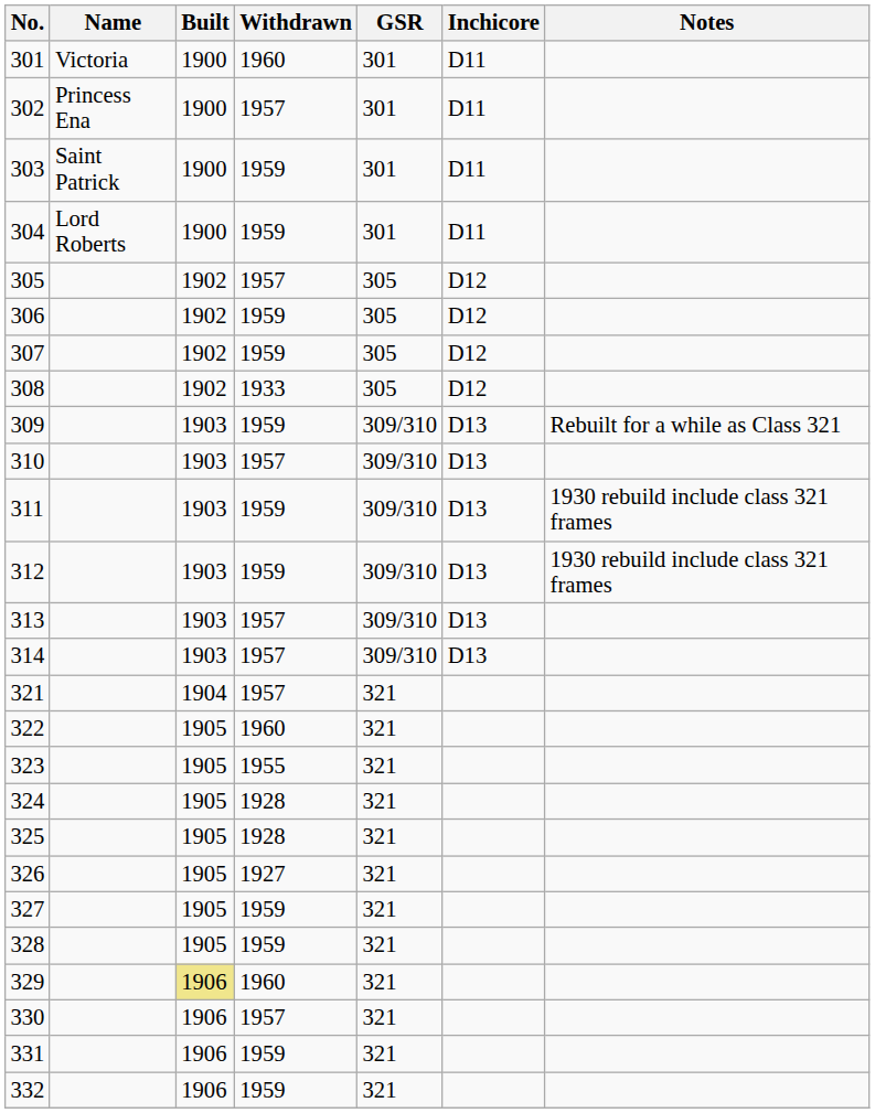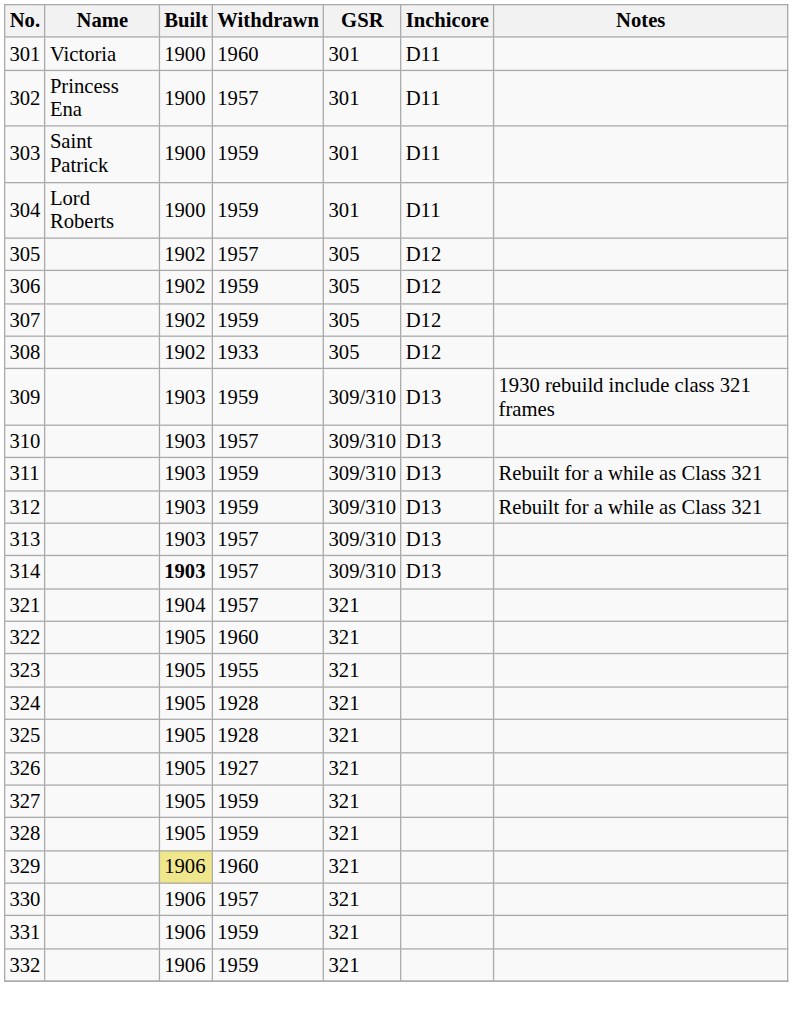 <table class="wikitable">
 <tr>
 <th>No.</th>
 <th>Name</th>
 <th>Built</th>
 <th>Withdrawn</th>
 <th>GSR</th>
 <th>Inchicore</th>
 <th>Notes</th>
 </tr>
 <tr>
 <td>301</td>
 <td>Victoria</td>
 <td>1900</td>
 <td>1960</td>
 <td>301</td>
 <td>D11</td>
 <td></td>
 </tr>
 <tr>
 <td>302</td>
 <td>Princess Ena</td>
 <td>1900</td>
 <td>1957</td>
 <td>301</td>
 <td>D11</td>
 <td></td>
 </tr>
 <tr>
 <td>303</td>
 <td>Saint Patrick</td>
 <td>1900</td>
 <td>1959</td>
 <td>301</td>
 <td>D11</td>
 <td></td>
 </tr>
 <tr>
 <td>304</td>
 <td>Lord Roberts</td>
 <td>1900</td>
 <td>1959</td>
 <td>301</td>
 <td>D11</td>
 <td></td>
 </tr>
 <tr>
 <td>305</td>
 <td></td>
 <td>1902</td>
 <td>1957</td>
 <td>305</td>
 <td>D12</td>
 <td></td>
 </tr>
 <tr>
 <td>306</td>
 <td></td>
 <td>1902</td>
 <td>1959</td>
 <td>305</td>
 <td>D12</td>
 <td></td>
 </tr>
 <tr>
 <td>307</td>
 <td></td>
 <td>1902</td>
 <td>1959</td>
 <td>305</td>
 <td>D12</td>
 <td></td>
 </tr>
 <tr>
 <td>308</td>
 <td></td>
 <td>1902</td>
 <td>1933</td>
 <td>305</td>
 <td>D12</td>
 <td></td>
 </tr>
 <tr>
 <td>309</td>
 <td></td>
 <td>1903</td>
 <td>1959</td>
 <td>309/310</td>
 <td>D13</td>
-<td>Rebuilt for a while as Class 321</td>
+<td>1930 rebuild include class 321 frames</td>
 </tr>
 <tr>
 <td>310</td>
 <td></td>
 <td>1903</td>
 <td>1957</td>
 <td>309/310</td>
 <td>D13</td>
 <td></td>
 </tr>
 <tr>
 <td>311</td>
 <td></td>
 <td>1903</td>
 <td>1959</td>
 <td>309/310</td>
 <td>D13</td>
-<td>1930 rebuild include class 321 frames</td>
+<td>Rebuilt for a while as Class 321</td>
 </tr>
 <tr>
 <td>312</td>
 <td></td>
 <td>1903</td>
 <td>1959</td>
 <td>309/310</td>
 <td>D13</td>
-<td>1930 rebuild include class 321 frames</td>
+<td>Rebuilt for a while as Class 321</td>
 </tr>
 <tr>
 <td>313</td>
 <td></td>
 <td>1903</td>
 <td>1957</td>
 <td>309/310</td>
 <td>D13</td>
 <td></td>
 </tr>
 <tr>
 <td>314</td>
 <td></td>
-<td>1903</td>
+<td><strong>1903</strong></td>
 <td>1957</td>
 <td>309/310</td>
 <td>D13</td>
 <td></td>
 </tr>
 <tr>
 <td>321</td>
 <td></td>
 <td>1904</td>
 <td>1957</td>
 <td>321</td>
 <td></td>
 <td></td>
 </tr>
 <tr>
 <td>322</td>
 <td></td>
 <td>1905</td>
 <td>1960</td>
 <td>321</td>
 <td></td>
 <td></td>
 </tr>
 <tr>
 <td>323</td>
 <td></td>
 <td>1905</td>
 <td>1955</td>
 <td>321</td>
 <td></td>
 <td></td>
 </tr>
 <tr>
 <td>324</td>
 <td></td>
 <td>1905</td>
 <td>1928</td>
 <td>321</td>
 <td></td>
 <td></td>
 </tr>
 <tr>
 <td>325</td>
 <td></td>
 <td>1905</td>
 <td>1928</td>
 <td>321</td>
 <td></td>
 <td></td>
 </tr>
 <tr>
 <td>326</td>
 <td></td>
 <td>1905</td>
 <td>1927</td>
 <td>321</td>
 <td></td>
 <td></td>
 </tr>
 <tr>
 <td>327</td>
 <td></td>
 <td>1905</td>
 <td>1959</td>
 <td>321</td>
 <td></td>
 <td></td>
 </tr>
 <tr>
 <td>328</td>
 <td></td>
 <td>1905</td>
 <td>1959</td>
 <td>321</td>
 <td></td>
 <td></td>
 </tr>
 <tr>
 <td>329</td>
 <td></td>
 <td style="background: khaki;">1906</td>
 <td>1960</td>
 <td>321</td>
 <td></td>
 <td></td>
 </tr>
 <tr>
 <td>330</td>
 <td></td>
 <td>1906</td>
 <td>1957</td>
 <td>321</td>
 <td></td>
 <td></td>
 </tr>
 <tr>
 <td>331</td>
 <td></td>
 <td>1906</td>
 <td>1959</td>
 <td>321</td>
 <td></td>
 <td></td>
 </tr>
 <tr>
 <td>332</td>
 <td></td>
 <td>1906</td>
 <td>1959</td>
 <td>321</td>
 <td></td>
 <td></td>
 </tr>
 <tr>
 </tr>
 </table>
